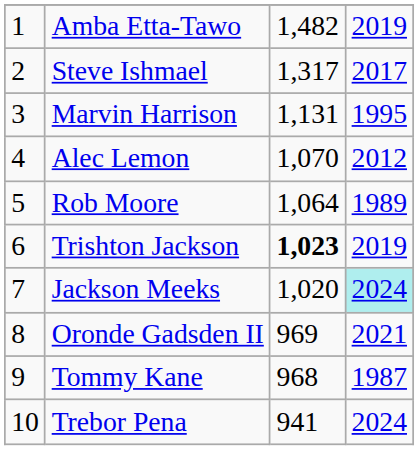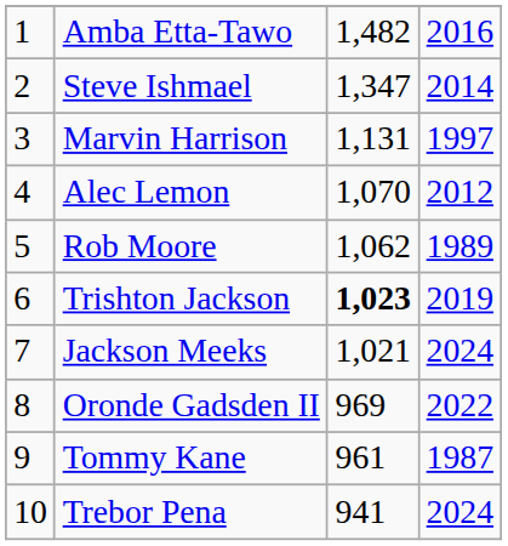 <table class="wikitable">
 <tr>
 </tr>
 <tr>
 <td>1</td>
 <td><a href='#'>Amba Etta-Tawo</a></td>
 <td>1,482</td>
-<td><a href='#'>2019</a></td>
+<td><a href='#'>2016</a></td>
 </tr>
 <tr>
 <td>2</td>
 <td><a href='#'>Steve Ishmael</a></td>
-<td>1,317</td>
-<td><a href='#'>2017</a></td>
+<td>1,347</td>
+<td><a href='#'>2014</a></td>
 </tr>
 <tr>
 <td>3</td>
 <td><a href='#'>Marvin Harrison</a></td>
 <td>1,131</td>
-<td><a href='#'>1995</a></td>
+<td><a href='#'>1997</a></td>
 </tr>
 <tr>
 <td>4</td>
 <td><a href='#'>Alec Lemon</a></td>
 <td>1,070</td>
 <td><a href='#'>2012</a></td>
 </tr>
 <tr>
 <td>5</td>
 <td><a href='#'>Rob Moore</a></td>
-<td>1,064</td>
+<td>1,062</td>
 <td><a href='#'>1989</a></td>
 </tr>
 <tr>
 <td>6</td>
 <td><a href='#'>Trishton Jackson</a></td>
 <td><strong>1,023</strong></td>
 <td><a href='#'>2019</a></td>
 </tr>
 <tr>
 <td>7</td>
 <td><a href='#'>Jackson Meeks</a></td>
-<td>1,020</td>
-<td style="background: paleturquoise;"><a href='#'>2024</a></td>
+<td>1,021</td>
+<td><a href='#'>2024</a></td>
 </tr>
 <tr>
 <td>8</td>
 <td><a href='#'>Oronde Gadsden II</a></td>
 <td>969</td>
-<td><a href='#'>2021</a></td>
+<td><a href='#'>2022</a></td>
 </tr>
 <tr>
 <td>9</td>
 <td><a href='#'>Tommy Kane</a></td>
-<td>968</td>
+<td>961</td>
 <td><a href='#'>1987</a></td>
 </tr>
 <tr>
 <td>10</td>
 <td><a href='#'>Trebor Pena</a></td>
 <td>941</td>
 <td><a href='#'>2024</a></td>
 </tr>
 </table>
